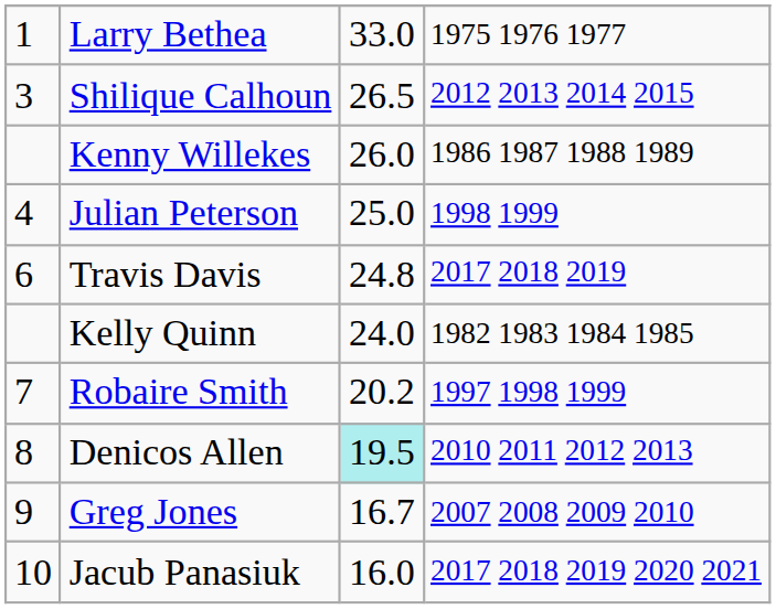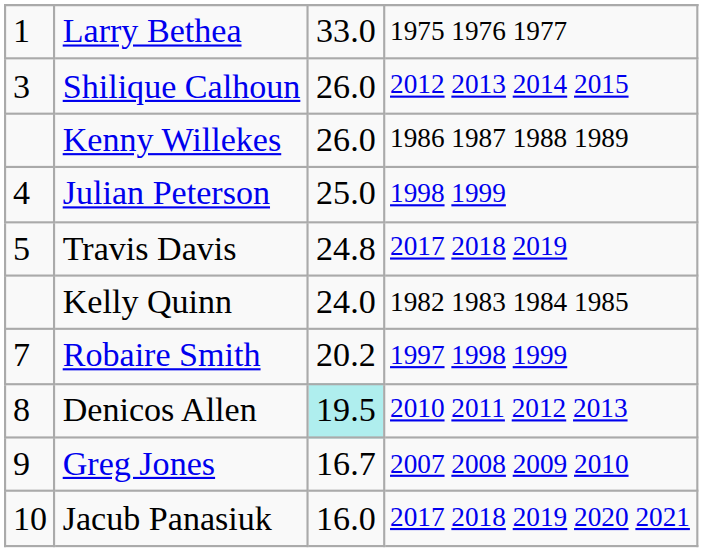 <table class="wikitable">
 <tr>
 </tr>
 <tr>
 <td>1</td>
 <td><a href='#'>Larry Bethea</a></td>
 <td>33.0</td>
 <td style="font-size:80%;">1975 1976 1977</td>
 </tr>
 <tr>
 <td>3</td>
 <td><a href='#'>Shilique Calhoun</a></td>
-<td>26.5</td>
+<td>26.0</td>
 <td style="font-size:80%;"><a href='#'>2012</a> <a href='#'>2013</a> <a href='#'>2014</a> <a href='#'>2015</a></td>
 </tr>
 <tr>
 <td></td>
 <td><a href='#'>Kenny Willekes</a></td>
 <td>26.0</td>
 <td style="font-size:80%;">1986 1987 1988 1989</td>
 </tr>
 <tr>
 <td>4</td>
 <td><a href='#'>Julian Peterson</a></td>
 <td>25.0</td>
 <td style="font-size:80%;"><a href='#'>1998</a> <a href='#'>1999</a></td>
 </tr>
 <tr>
-<td>6</td>
+<td>5</td>
 <td>Travis Davis</td>
 <td>24.8</td>
 <td style="font-size:80%;"><a href='#'>2017</a> <a href='#'>2018</a> <a href='#'>2019</a></td>
 </tr>
 <tr>
 <td></td>
 <td>Kelly Quinn</td>
 <td>24.0</td>
 <td style="font-size:80%;">1982 1983 1984 1985</td>
 </tr>
 <tr>
 <td>7</td>
 <td><a href='#'>Robaire Smith</a></td>
 <td>20.2</td>
 <td style="font-size:80%;"><a href='#'>1997</a> <a href='#'>1998</a> <a href='#'>1999</a></td>
 </tr>
 <tr>
 <td>8</td>
 <td>Denicos Allen</td>
 <td style="background: paleturquoise;">19.5</td>
 <td style="font-size:80%;"><a href='#'>2010</a> <a href='#'>2011</a> <a href='#'>2012</a> <a href='#'>2013</a></td>
 </tr>
 <tr>
 <td>9</td>
 <td><a href='#'>Greg Jones</a></td>
 <td>16.7</td>
 <td style="font-size:80%;"><a href='#'>2007</a> <a href='#'>2008</a> <a href='#'>2009</a> <a href='#'>2010</a></td>
 </tr>
 <tr>
 <td>10</td>
 <td>Jacub Panasiuk</td>
 <td>16.0</td>
 <td style="font-size:80%;"><a href='#'>2017</a> <a href='#'>2018</a> <a href='#'>2019</a> <a href='#'>2020</a> <a href='#'>2021</a></td>
 </tr>
 </table>
